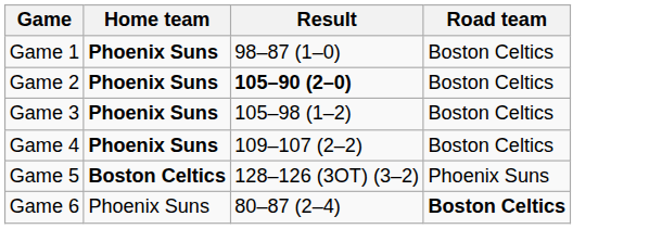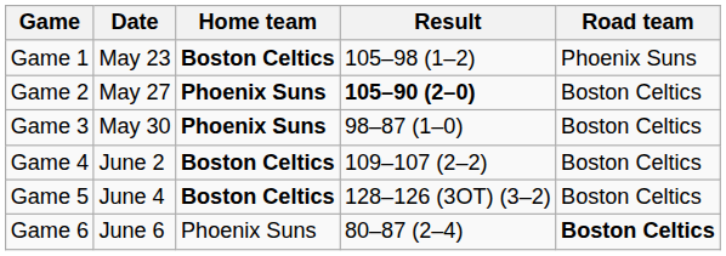 <table class="wikitable">
 <tr>
 <th>Game</th>
+<th>Date</th>
 <th>Home team</th>
 <th>Result</th>
 <th>Road team</th>
 </tr>
 <tr>
 <td>Game 1</td>
-<td><strong>Phoenix Suns</strong></td>
-<td>98–87 (1–0)</td>
-<td>Boston Celtics</td>
+<td>May 23</td>
+<td><strong>Boston Celtics</strong></td>
+<td>105–98 (1–2)</td>
+<td>Phoenix Suns</td>
 </tr>
 <tr>
 <td>Game 2</td>
+<td>May 27</td>
 <td><strong>Phoenix Suns</strong></td>
 <td><strong>105–90 (2–0)</strong></td>
 <td>Boston Celtics</td>
 </tr>
 <tr>
 <td>Game 3</td>
+<td>May 30</td>
 <td><strong>Phoenix Suns</strong></td>
-<td>105–98 (1–2)</td>
+<td>98–87 (1–0)</td>
 <td>Boston Celtics</td>
 </tr>
 <tr>
 <td>Game 4</td>
-<td><strong>Phoenix Suns</strong></td>
+<td>June 2</td>
+<td><strong>Boston Celtics</strong></td>
 <td>109–107 (2–2)</td>
 <td>Boston Celtics</td>
 </tr>
 <tr>
 <td>Game 5</td>
+<td>June 4</td>
 <td><strong>Boston Celtics</strong></td>
 <td>128–126 (3OT) (3–2)</td>
-<td>Phoenix Suns</td>
+<td>Boston Celtics</td>
 </tr>
 <tr>
 <td>Game 6</td>
+<td>June 6</td>
 <td>Phoenix Suns</td>
 <td>80–87 (2–4)</td>
 <td><strong>Boston Celtics</strong></td>
 </tr>
 </table>
